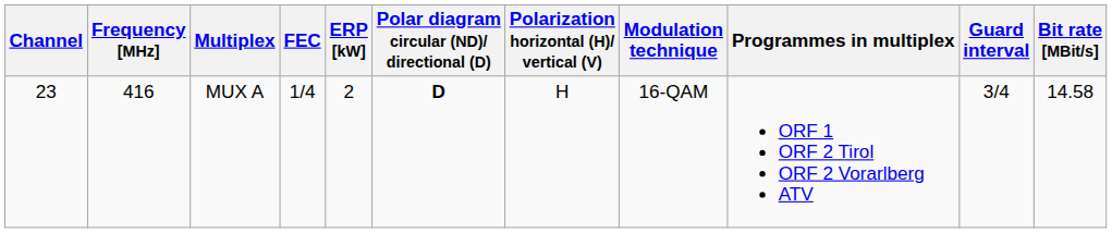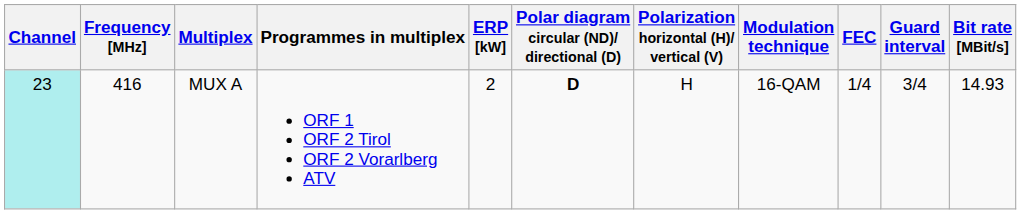 <table class="wikitable">
 <tr>
 <th><a href='#'>Channel</a></th>
 <th><a href='#'>Frequency</a><br><small>[MHz]</small></th>
 <th><a href='#'>Multiplex</a></th>
-<th><a href='#'>FEC</a></th>
+<th>Programmes in multiplex</th>
 <th><a href='#'>ERP</a><br><small>[kW]</small></th>
 <th><a href='#'>Polar diagram</a><br><small>circular (ND)/<br>directional (D)</small></th>
 <th><a href='#'>Polarization</a><br><small>horizontal (H)/<br>vertical (V)</small></th>
 <th><a href='#'>Modulation<br>technique</a></th>
-<th>Programmes in multiplex</th>
+<th><a href='#'>FEC</a></th>
 <th><a href='#'>Guard <br>interval</a></th>
 <th><a href='#'>Bit rate</a><br><small>[MBit/s]</small></th>
 </tr>
 <tr valign="top">
-<td align="center">23</td>
+<td align="center" style="background: paleturquoise;">23</td>
 <td align="center">416</td>
 <td align="center">MUX A</td>
-<td align="center">1/4</td>
+<td><br><ul><li><a href='#'>ORF 1</a></li><li><a href='#'>ORF 2 Tirol</a></li><li><a href='#'>ORF 2 Vorarlberg</a></li><li><a href='#'>ATV</a></li></ul></td>
 <td align="center">2</td>
 <td align="center"><strong>D</strong></td>
 <td align="center">H</td>
 <td align="center">16-QAM</td>
-<td><br><ul><li><a href='#'>ORF 1</a></li><li><a href='#'>ORF 2 Tirol</a></li><li><a href='#'>ORF 2 Vorarlberg</a></li><li><a href='#'>ATV</a></li></ul></td>
+<td align="center">1/4</td>
 <td align="center">3/4</td>
-<td align="center">14.58</td>
+<td align="center">14.93</td>
 </tr>
 </table>
